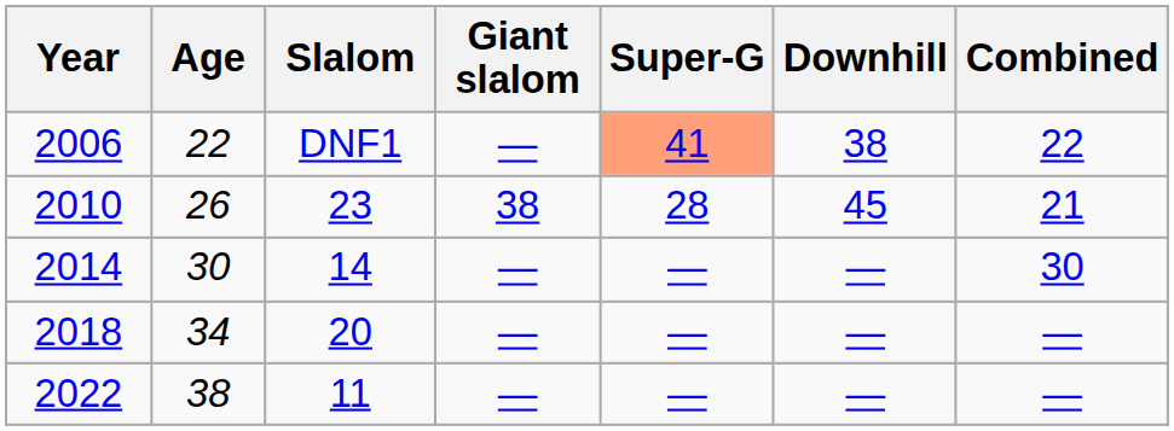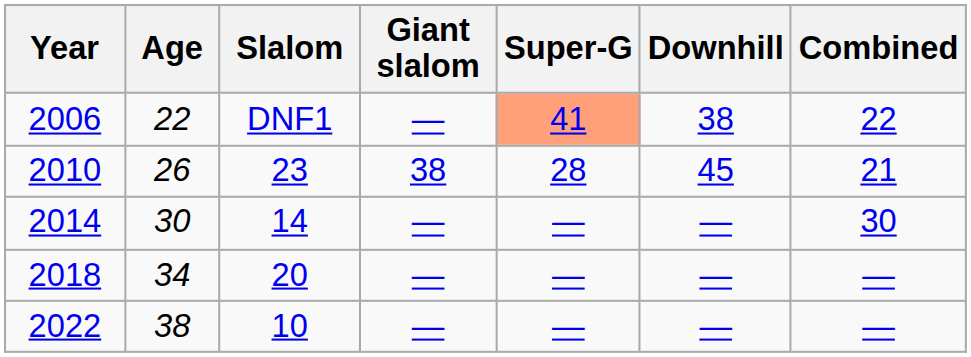 <table class=wikitable style="text-align:center">
 <tr>
 <th>  Year  </th>
 <th> Age </th>
 <th> Slalom </th>
 <th> Giant <br> slalom </th>
 <th>Super-G</th>
 <th>Downhill</th>
 <th>Combined</th>
 </tr>
 <tr>
 <td><a href='#'>2006</a></td>
 <td><em>22</em></td>
 <td><a href='#'>DNF1</a></td>
 <td><a href='#'>—</a></td>
 <td style="background: lightsalmon;"><a href='#'>41</a></td>
 <td><a href='#'>38</a></td>
 <td><a href='#'>22</a></td>
 </tr>
 <tr>
 <td><a href='#'>2010</a></td>
 <td><em>26</em></td>
 <td><a href='#'>23</a></td>
 <td><a href='#'>38</a></td>
 <td><a href='#'>28</a></td>
 <td><a href='#'>45</a></td>
 <td><a href='#'>21</a></td>
 </tr>
 <tr>
 <td><a href='#'>2014</a></td>
 <td><em>30</em></td>
 <td><a href='#'>14</a></td>
 <td><a href='#'>—</a></td>
 <td><a href='#'>—</a></td>
 <td><a href='#'>—</a></td>
 <td><a href='#'>30</a></td>
 </tr>
 <tr>
 <td><a href='#'>2018</a></td>
 <td><em>34</em></td>
 <td><a href='#'>20</a></td>
 <td><a href='#'>—</a></td>
 <td><a href='#'>—</a></td>
 <td><a href='#'>—</a></td>
 <td><a href='#'>—</a></td>
 </tr>
 <tr>
 <td><a href='#'>2022</a></td>
 <td><em>38</em></td>
-<td><a href='#'>11</a></td>
+<td><a href='#'>10</a></td>
 <td><a href='#'>—</a></td>
 <td><a href='#'>—</a></td>
 <td><a href='#'>—</a></td>
 <td><a href='#'>—</a></td>
 </tr>
 </table>
